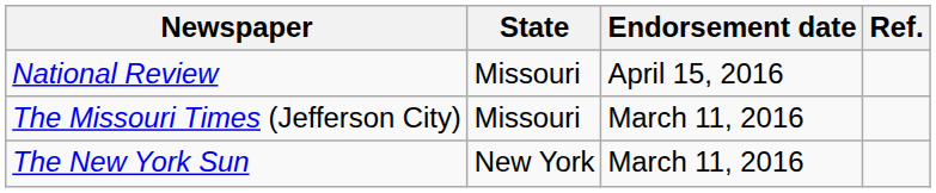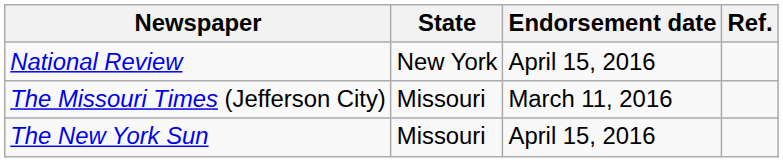 <table class="wikitable sortable">
 <tr valign=bottom>
 <th>Newspaper</th>
 <th>State</th>
 <th>Endorsement date</th>
 <th>Ref.</th>
 </tr>
 <tr>
 <td><em><a href='#'>National Review</a></em></td>
-<td>Missouri</td>
+<td>New York</td>
 <td>April 15, 2016</td>
 <td></td>
 </tr>
 <tr>
 <td><em><a href='#'>The Missouri Times</a></em> (Jefferson City)</td>
 <td>Missouri</td>
 <td>March 11, 2016</td>
 <td></td>
 </tr>
 <tr>
 <td><em><a href='#'>The New York Sun</a></em></td>
-<td>New York</td>
-<td>March 11, 2016</td>
+<td>Missouri</td>
+<td>April 15, 2016</td>
 <td></td>
 </tr>
 </table>
